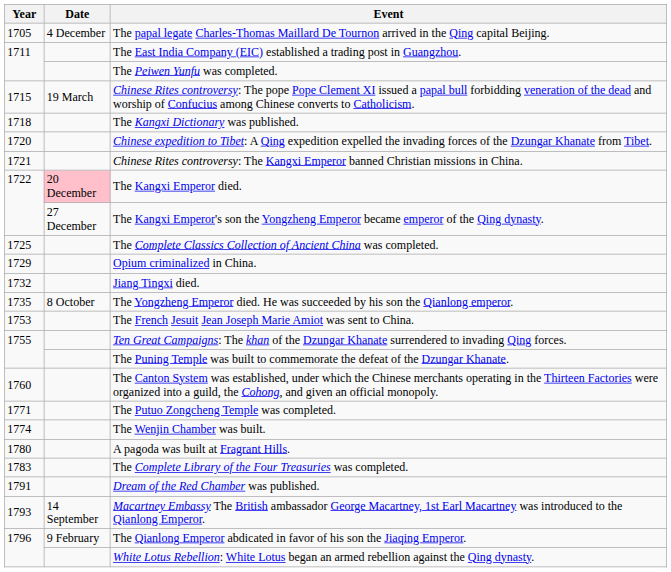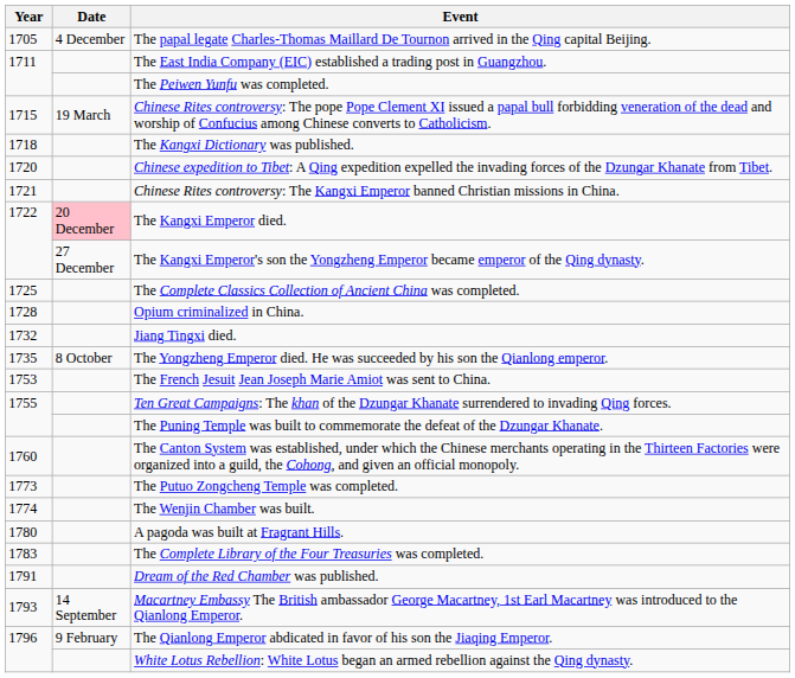 <table class="wikitable" width="100%">
 <tr>
 <th style="width:6%">Year</th>
 <th style="width:10%">Date</th>
 <th>Event</th>
 </tr>
 <tr>
 <td>1705</td>
 <td>4 December</td>
 <td>The <a href='#'>papal legate</a> <a href='#'>Charles-Thomas Maillard De Tournon</a> arrived in the <a href='#'>Qing</a> capital Beijing.</td>
 </tr>
 <tr>
 <td rowspan="2" valign="top">1711</td>
 <td></td>
 <td>The <a href='#'>East India Company (EIC)</a> established a trading post in <a href='#'>Guangzhou</a>.</td>
 </tr>
 <tr>
 <td></td>
 <td>The <em><a href='#'>Peiwen Yunfu</a></em> was completed.</td>
 </tr>
 <tr>
 <td>1715</td>
 <td>19 March</td>
 <td><em><a href='#'>Chinese Rites controversy</a></em>: The pope <a href='#'>Pope Clement XI</a> issued a <a href='#'>papal bull</a> forbidding <a href='#'>veneration of the dead</a> and worship of <a href='#'>Confucius</a> among Chinese converts to <a href='#'>Catholicism</a>.</td>
 </tr>
 <tr>
 <td>1718</td>
 <td></td>
 <td>The <em><a href='#'>Kangxi Dictionary</a></em> was published.</td>
 </tr>
 <tr>
 <td>1720</td>
 <td></td>
 <td><em><a href='#'>Chinese expedition to Tibet</a></em>: A <a href='#'>Qing</a> expedition expelled the invading forces of the <a href='#'>Dzungar Khanate</a> from <a href='#'>Tibet</a>.</td>
 </tr>
 <tr>
 <td>1721</td>
 <td></td>
 <td><em>Chinese Rites controversy</em>: The <a href='#'>Kangxi Emperor</a> banned Christian missions in China.</td>
 </tr>
 <tr>
 <td rowspan="2" valign="top">1722</td>
 <td style="background: pink;">20 December</td>
 <td>The <a href='#'>Kangxi Emperor</a> died.</td>
 </tr>
 <tr>
 <td>27 December</td>
 <td>The <a href='#'>Kangxi Emperor</a>'s son the <a href='#'>Yongzheng Emperor</a> became <a href='#'>emperor</a> of the <a href='#'>Qing dynasty</a>.</td>
 </tr>
 <tr>
 <td>1725</td>
 <td></td>
 <td>The <em><a href='#'>Complete Classics Collection of Ancient China</a></em> was completed.</td>
 </tr>
 <tr>
-<td>1729</td>
+<td>1728</td>
 <td></td>
 <td><a href='#'>Opium criminalized</a> in China.</td>
 </tr>
 <tr>
 <td>1732</td>
 <td></td>
 <td><a href='#'>Jiang Tingxi</a> died.</td>
 </tr>
 <tr>
 <td>1735</td>
 <td>8 October</td>
 <td>The <a href='#'>Yongzheng Emperor</a> died.  He was succeeded by his son the <a href='#'>Qianlong emperor</a>.</td>
 </tr>
 <tr>
 <td>1753</td>
 <td></td>
 <td>The <a href='#'>French</a> <a href='#'>Jesuit</a> <a href='#'>Jean Joseph Marie Amiot</a> was sent to China.</td>
 </tr>
 <tr>
 <td rowspan="2" valign="top">1755</td>
 <td></td>
 <td><em><a href='#'>Ten Great Campaigns</a></em>: The <em><a href='#'>khan</a></em> of the <a href='#'>Dzungar Khanate</a> surrendered to invading <a href='#'>Qing</a> forces.</td>
 </tr>
 <tr>
 <td></td>
 <td>The <a href='#'>Puning Temple</a> was built to commemorate the defeat of the <a href='#'>Dzungar Khanate</a>.</td>
 </tr>
 <tr>
 <td>1760</td>
 <td></td>
 <td>The <a href='#'>Canton System</a> was established, under which the Chinese merchants operating in the <a href='#'>Thirteen Factories</a> were organized into a guild, the <em><a href='#'>Cohong</a></em>, and given an official monopoly.</td>
 </tr>
 <tr>
-<td>1771</td>
+<td>1773</td>
 <td></td>
 <td>The <a href='#'>Putuo Zongcheng Temple</a> was completed.</td>
 </tr>
 <tr>
 <td>1774</td>
 <td></td>
 <td>The <a href='#'>Wenjin Chamber</a> was built.</td>
 </tr>
 <tr>
 <td>1780</td>
 <td></td>
 <td>A pagoda was built at <a href='#'>Fragrant Hills</a>.</td>
 </tr>
 <tr>
 <td>1783</td>
 <td></td>
 <td>The <em><a href='#'>Complete Library of the Four Treasuries</a></em> was completed.</td>
 </tr>
 <tr>
 <td>1791</td>
 <td></td>
 <td><em><a href='#'>Dream of the Red Chamber</a></em> was published.</td>
 </tr>
 <tr>
 <td>1793</td>
 <td>14 September</td>
 <td><em><a href='#'>Macartney Embassy</a></em> The <a href='#'>British</a> ambassador <a href='#'>George Macartney, 1st Earl Macartney</a> was introduced to the <a href='#'>Qianlong Emperor</a>.</td>
 </tr>
 <tr>
 <td rowspan="2" valign="top">1796</td>
 <td>9 February</td>
 <td>The <a href='#'>Qianlong Emperor</a> abdicated in favor of his son the <a href='#'>Jiaqing Emperor</a>.</td>
 </tr>
 <tr>
 <td></td>
 <td><em><a href='#'>White Lotus Rebellion</a></em>: <a href='#'>White Lotus</a> began an armed rebellion against the <a href='#'>Qing dynasty</a>.</td>
 </tr>
 </table>
